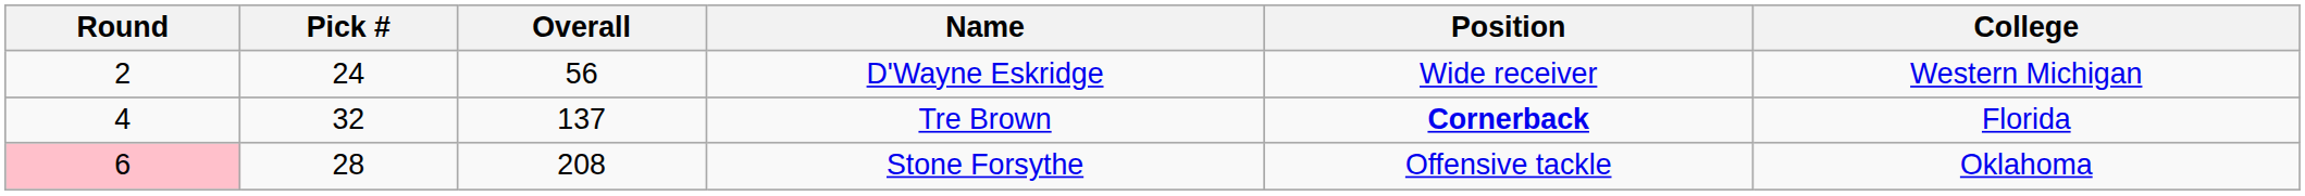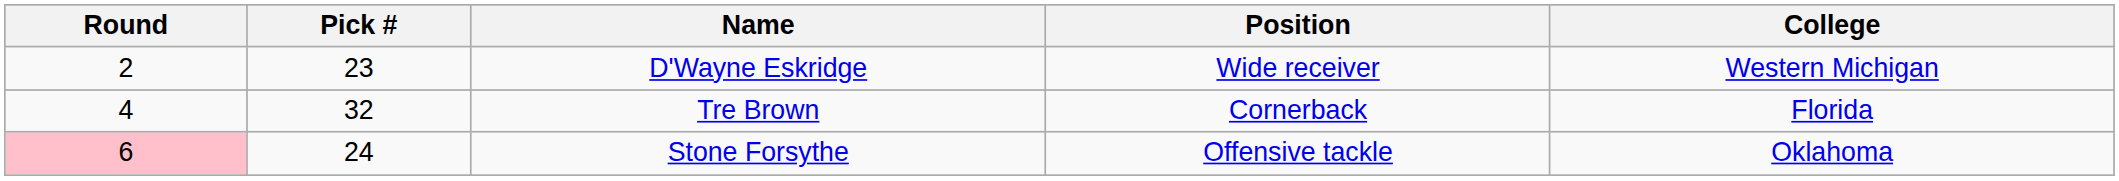 <table class="wikitable sortable sortable" style="width: 100%; text-align:center">
 <tr>
 <th>Round</th>
 <th>Pick #</th>
-<th>Overall</th>
 <th>Name</th>
 <th>Position</th>
 <th>College</th>
 </tr>
 <tr>
 <td>2</td>
-<td>24</td>
-<td>56</td>
+<td>23</td>
 <td><a href='#'>D'Wayne Eskridge</a></td>
 <td><a href='#'>Wide receiver</a></td>
 <td><a href='#'>Western Michigan</a></td>
 </tr>
 <tr>
 <td>4</td>
 <td>32</td>
-<td>137</td>
 <td><a href='#'>Tre Brown</a></td>
-<td><strong><a href='#'>Cornerback</a></strong></td>
+<td><a href='#'>Cornerback</a></td>
 <td><a href='#'>Florida</a></td>
 </tr>
 <tr>
 <td style="background: pink;">6</td>
-<td>28</td>
-<td>208</td>
+<td>24</td>
 <td><a href='#'>Stone Forsythe</a></td>
 <td><a href='#'>Offensive tackle</a></td>
 <td><a href='#'>Oklahoma</a></td>
 </tr>
 </table>
